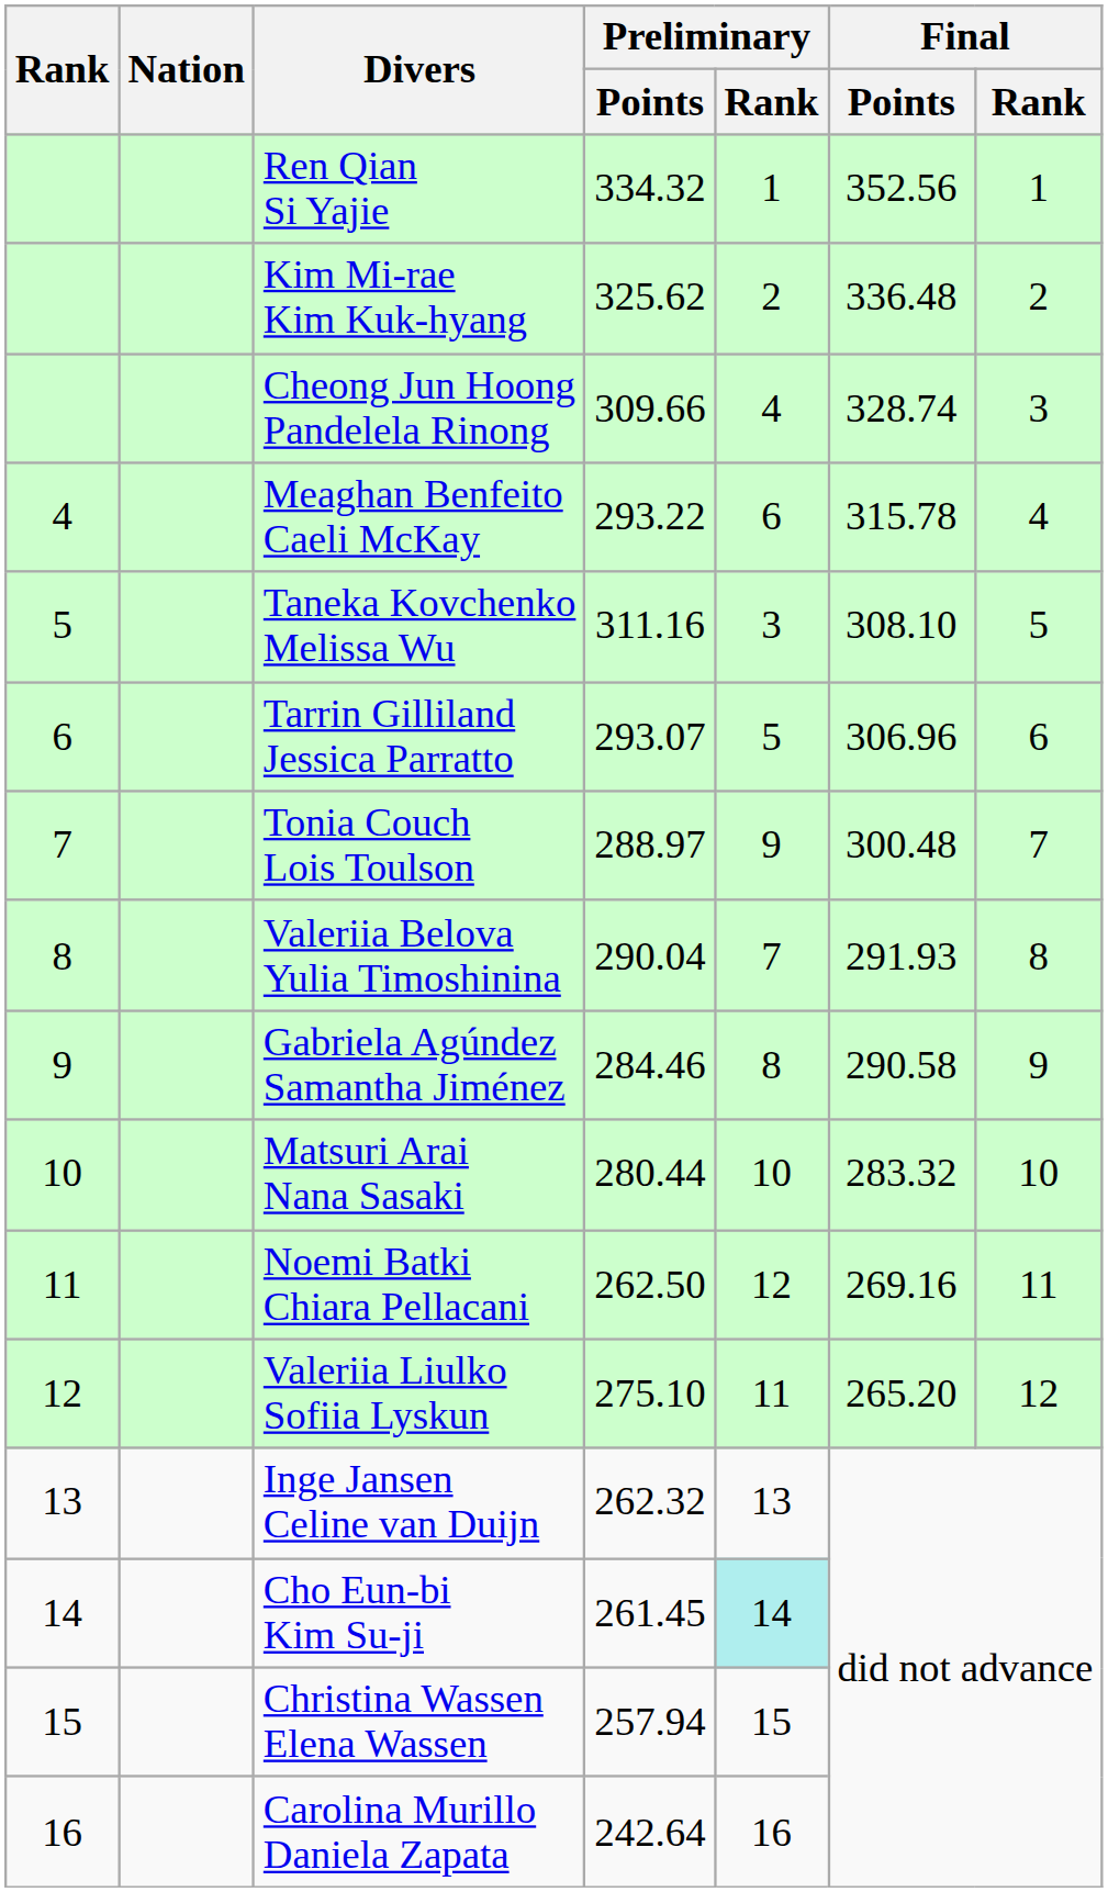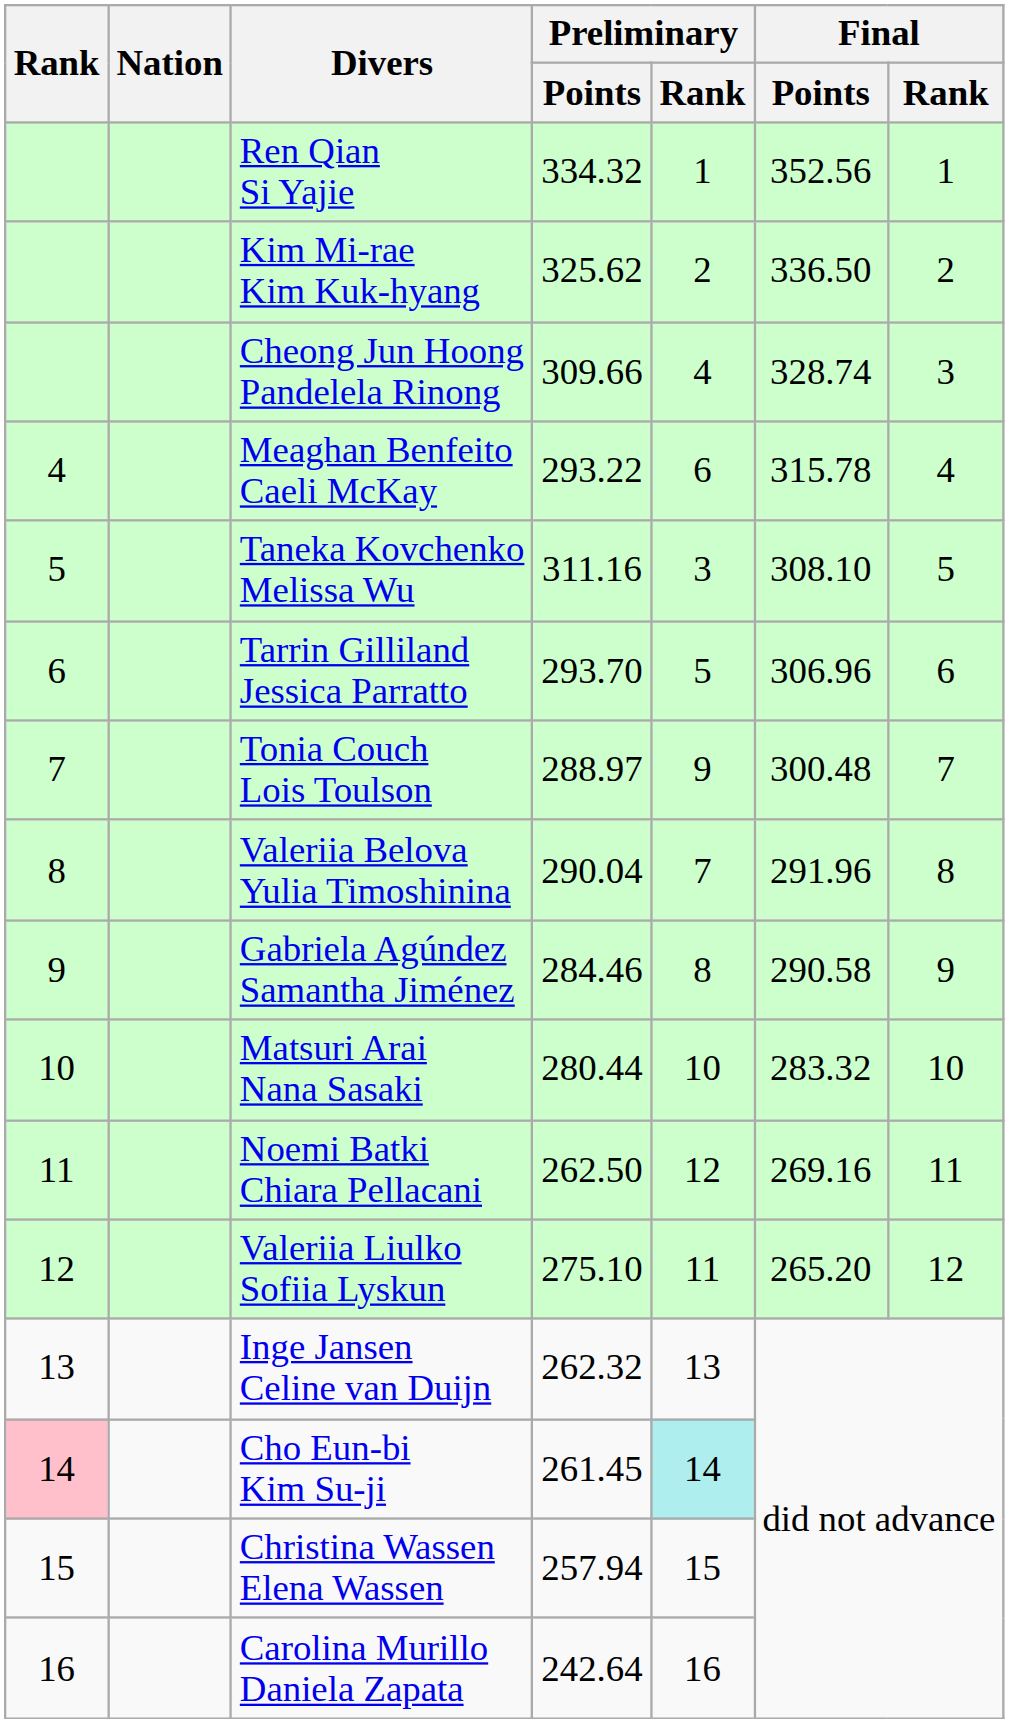 <table class="wikitable sortable" style="text-align:center">
 <tr>
 <th rowspan=2>Rank</th>
 <th rowspan=2>Nation</th>
 <th rowspan=2>Divers</th>
 <th colspan=2>Preliminary</th>
 <th colspan=2>Final</th>
 </tr>
 <tr>
 <th>Points</th>
 <th>Rank</th>
 <th>Points</th>
 <th>Rank</th>
 </tr>
 <tr bgcolor=ccffcc>
 <td></td>
 <td align=left></td>
 <td align=left><a href='#'>Ren Qian</a><br><a href='#'>Si Yajie</a></td>
 <td>334.32</td>
 <td>1</td>
 <td>352.56</td>
 <td>1</td>
 </tr>
 <tr bgcolor=ccffcc>
 <td></td>
 <td align=left></td>
 <td align=left><a href='#'>Kim Mi-rae</a><br><a href='#'>Kim Kuk-hyang</a></td>
 <td>325.62</td>
 <td>2</td>
-<td>336.48</td>
+<td>336.50</td>
 <td>2</td>
 </tr>
 <tr bgcolor=ccffcc>
 <td></td>
 <td align=left></td>
 <td align=left><a href='#'>Cheong Jun Hoong</a><br><a href='#'>Pandelela Rinong</a></td>
 <td>309.66</td>
 <td>4</td>
 <td>328.74</td>
 <td>3</td>
 </tr>
 <tr bgcolor=ccffcc>
 <td>4</td>
 <td align=left></td>
 <td align=left><a href='#'>Meaghan Benfeito</a><br><a href='#'>Caeli McKay</a></td>
 <td>293.22</td>
 <td>6</td>
 <td>315.78</td>
 <td>4</td>
 </tr>
 <tr bgcolor=ccffcc>
 <td>5</td>
 <td align=left></td>
 <td align=left><a href='#'>Taneka Kovchenko</a><br><a href='#'>Melissa Wu</a></td>
 <td>311.16</td>
 <td>3</td>
 <td>308.10</td>
 <td>5</td>
 </tr>
 <tr bgcolor=ccffcc>
 <td>6</td>
 <td align=left></td>
 <td align=left><a href='#'>Tarrin Gilliland</a><br><a href='#'>Jessica Parratto</a></td>
-<td>293.07</td>
+<td>293.70</td>
 <td>5</td>
 <td>306.96</td>
 <td>6</td>
 </tr>
 <tr bgcolor=ccffcc>
 <td>7</td>
 <td align=left></td>
 <td align=left><a href='#'>Tonia Couch</a><br><a href='#'>Lois Toulson</a></td>
 <td>288.97</td>
 <td>9</td>
 <td>300.48</td>
 <td>7</td>
 </tr>
 <tr bgcolor=ccffcc>
 <td>8</td>
 <td align=left></td>
 <td align=left><a href='#'>Valeriia Belova</a><br><a href='#'>Yulia Timoshinina</a></td>
 <td>290.04</td>
 <td>7</td>
-<td>291.93</td>
+<td>291.96</td>
 <td>8</td>
 </tr>
 <tr bgcolor=ccffcc>
 <td>9</td>
 <td align=left></td>
 <td align=left><a href='#'>Gabriela Agúndez</a><br><a href='#'>Samantha Jiménez</a></td>
 <td>284.46</td>
 <td>8</td>
 <td>290.58</td>
 <td>9</td>
 </tr>
 <tr bgcolor=ccffcc>
 <td>10</td>
 <td align=left></td>
 <td align=left><a href='#'>Matsuri Arai</a><br><a href='#'>Nana Sasaki</a></td>
 <td>280.44</td>
 <td>10</td>
 <td>283.32</td>
 <td>10</td>
 </tr>
 <tr bgcolor=ccffcc>
 <td>11</td>
 <td align=left></td>
 <td align=left><a href='#'>Noemi Batki</a><br><a href='#'>Chiara Pellacani</a></td>
 <td>262.50</td>
 <td>12</td>
 <td>269.16</td>
 <td>11</td>
 </tr>
 <tr bgcolor=ccffcc>
 <td>12</td>
 <td align=left></td>
 <td align=left><a href='#'>Valeriia Liulko</a><br><a href='#'>Sofiia Lyskun</a></td>
 <td>275.10</td>
 <td>11</td>
 <td>265.20</td>
 <td>12</td>
 </tr>
 <tr>
 <td>13</td>
 <td align=left></td>
 <td align=left><a href='#'>Inge Jansen</a><br><a href='#'>Celine van Duijn</a></td>
 <td>262.32</td>
 <td>13</td>
 <td colspan=2 rowspan=4>did not advance</td>
 </tr>
 <tr>
-<td>14</td>
+<td style="background: pink;">14</td>
 <td align=left></td>
 <td align=left><a href='#'>Cho Eun-bi</a><br><a href='#'>Kim Su-ji</a></td>
 <td>261.45</td>
 <td style="background: paleturquoise;">14</td>
 </tr>
 <tr>
 <td>15</td>
 <td align=left></td>
 <td align=left><a href='#'>Christina Wassen</a><br><a href='#'>Elena Wassen</a></td>
 <td>257.94</td>
 <td>15</td>
 </tr>
 <tr>
 <td>16</td>
 <td align=left></td>
 <td align=left><a href='#'>Carolina Murillo</a><br><a href='#'>Daniela Zapata</a></td>
 <td>242.64</td>
 <td>16</td>
 </tr>
 </table>
